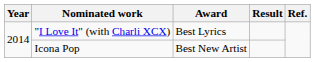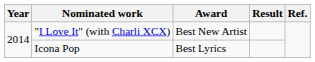 <table class="wikitable">
 <tr>
 <th>Year</th>
 <th>Nominated work</th>
 <th>Award</th>
 <th>Result</th>
 <th>Ref.</th>
 </tr>
 <tr>
 <td rowspan=2>2014</td>
 <td>"<a href='#'>I Love It</a>" (with <a href='#'>Charli XCX</a>)</td>
-<td>Best Lyrics</td>
+<td>Best New Artist</td>
 <td></td>
 <td rowspan=2></td>
 </tr>
 <tr>
 <td>Icona Pop</td>
-<td>Best New Artist</td>
+<td>Best Lyrics</td>
 <td></td>
 </tr>
 </table>
